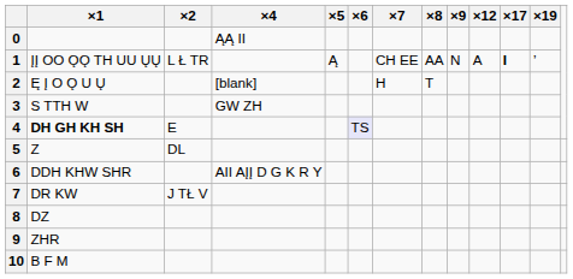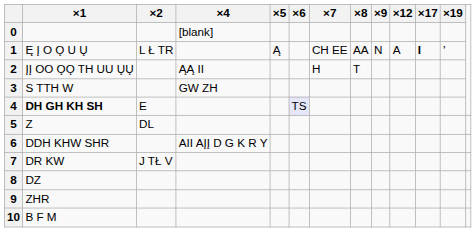 <table class="wikitable floatright">
 <tr>
 <th></th>
 <th>×1</th>
 <th>×2</th>
 <th>×4</th>
 <th>×5</th>
 <th>×6</th>
 <th>×7</th>
 <th>×8</th>
 <th>×9</th>
 <th>×12</th>
 <th>×17</th>
 <th>×19</th>
 </tr>
 <tr>
 <th>0</th>
 <td></td>
 <td></td>
-<td>ĄĄ II</td>
+<td>[blank]</td>
 <td></td>
 <td></td>
 <td></td>
 <td></td>
 <td></td>
 <td></td>
 <td></td>
 <td></td>
 </tr>
 <tr>
 <th>1</th>
-<td>ĮĮ OO ǪǪ TH UU ŲŲ</td>
+<td>Ę Į O Ǫ U Ų</td>
 <td>L Ł TR</td>
 <td></td>
 <td>Ą</td>
 <td></td>
 <td>CH EE</td>
 <td>AA</td>
 <td>N</td>
 <td>A</td>
 <td><strong>I</strong></td>
 <td>ʼ</td>
 </tr>
 <tr>
 <th>2</th>
-<td>Ę Į O Ǫ U Ų</td>
+<td>ĮĮ OO ǪǪ TH UU ŲŲ</td>
 <td></td>
-<td>[blank]</td>
+<td>ĄĄ II</td>
 <td></td>
 <td></td>
 <td>H</td>
 <td>T</td>
 <td></td>
 <td></td>
 <td></td>
 <td></td>
 </tr>
 <tr>
 <th>3</th>
 <td>S TTH W</td>
 <td></td>
 <td>GW ZH</td>
 <td></td>
 <td></td>
 <td></td>
 <td></td>
 <td></td>
 <td></td>
 <td></td>
 <td></td>
 </tr>
 <tr>
 <th>4</th>
 <td><strong>DH GH KH SH</strong></td>
 <td>E</td>
 <td></td>
 <td></td>
 <td style="background: lavender;">TS</td>
 <td></td>
 <td></td>
 <td></td>
 <td></td>
 <td></td>
 <td></td>
 </tr>
 <tr>
 <th>5</th>
 <td>Z</td>
 <td>DL</td>
 <td></td>
 <td></td>
 <td></td>
 <td></td>
 <td></td>
 <td></td>
 <td></td>
 <td></td>
 <td></td>
 <td></td>
 </tr>
 <tr>
 <th>6</th>
 <td>DDH KHW SHR</td>
 <td></td>
 <td>AII AĮĮ D G K R Y</td>
 <td></td>
 <td></td>
 <td></td>
 <td></td>
 <td></td>
 <td></td>
 <td></td>
 <td></td>
 </tr>
 <tr>
 <th>7</th>
 <td>DR KW</td>
 <td>J TŁ V</td>
 <td></td>
 <td></td>
 <td></td>
 <td></td>
 <td></td>
 <td></td>
 <td></td>
 <td></td>
 <td></td>
 <td></td>
 </tr>
 <tr>
 <th>8</th>
 <td>DZ</td>
 <td></td>
 <td></td>
 <td></td>
 <td></td>
 <td></td>
 <td></td>
 <td></td>
 <td></td>
 <td></td>
 <td></td>
 <td></td>
 </tr>
 <tr>
 <th>9</th>
 <td>ZHR</td>
 <td></td>
 <td></td>
 <td></td>
 <td></td>
 <td></td>
 <td></td>
 <td></td>
 <td></td>
 <td></td>
 <td></td>
 <td></td>
 </tr>
 <tr>
 <th>10</th>
 <td>B F M</td>
 <td></td>
 <td></td>
 <td></td>
 <td></td>
 <td></td>
 <td></td>
 <td></td>
 <td></td>
 <td></td>
 <td></td>
 <td></td>
 </tr>
 </table>
